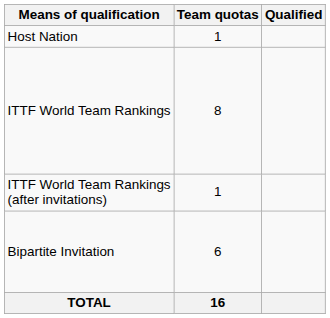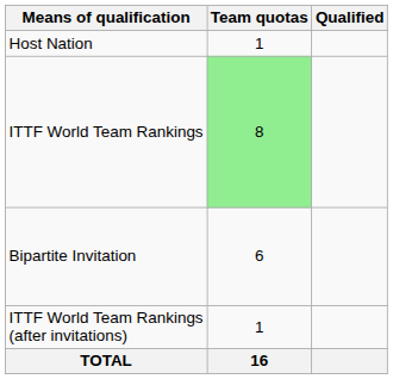 <table class = "wikitable">
 <tr>
 <th>Means of qualification</th>
 <th>Team quotas</th>
 <th>Qualified</th>
 </tr>
 <tr>
 <td>Host Nation</td>
 <td align="center">1</td>
 <td></td>
 </tr>
 <tr>
 <td>ITTF World Team Rankings</td>
-<td align="center">8</td>
+<td align="center" style="background: lightgreen;">8</td>
 <td><br><br><br><br><br><s></s><br><br><br></td>
+</tr>
+<tr>
+<td>Bipartite Invitation</td>
+<td align="center">6</td>
+<td><br><br><br><br><br></td>
 </tr>
 <tr>
 <td>ITTF World Team Rankings<br>(after invitations)</td>
 <td align="center">1</td>
 <td><s></s><br><s></s><br></td>
 </tr>
 <tr>
-<td>Bipartite Invitation</td>
-<td align="center">6</td>
-<td><br><br><br><br><br></td>
-</tr>
-<tr>
 <th>TOTAL</th>
 <th>16</th>
 <th></th>
 </tr>
 </table>
